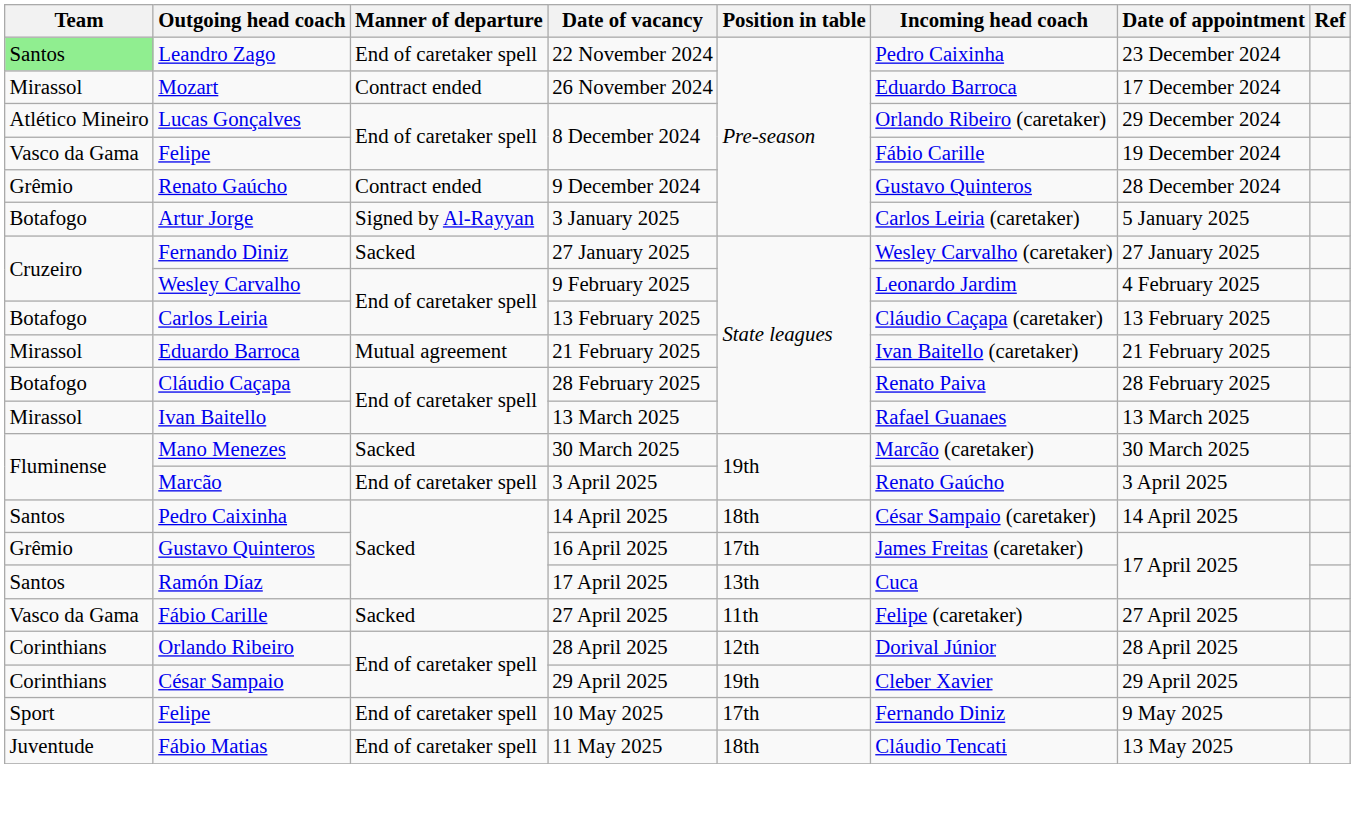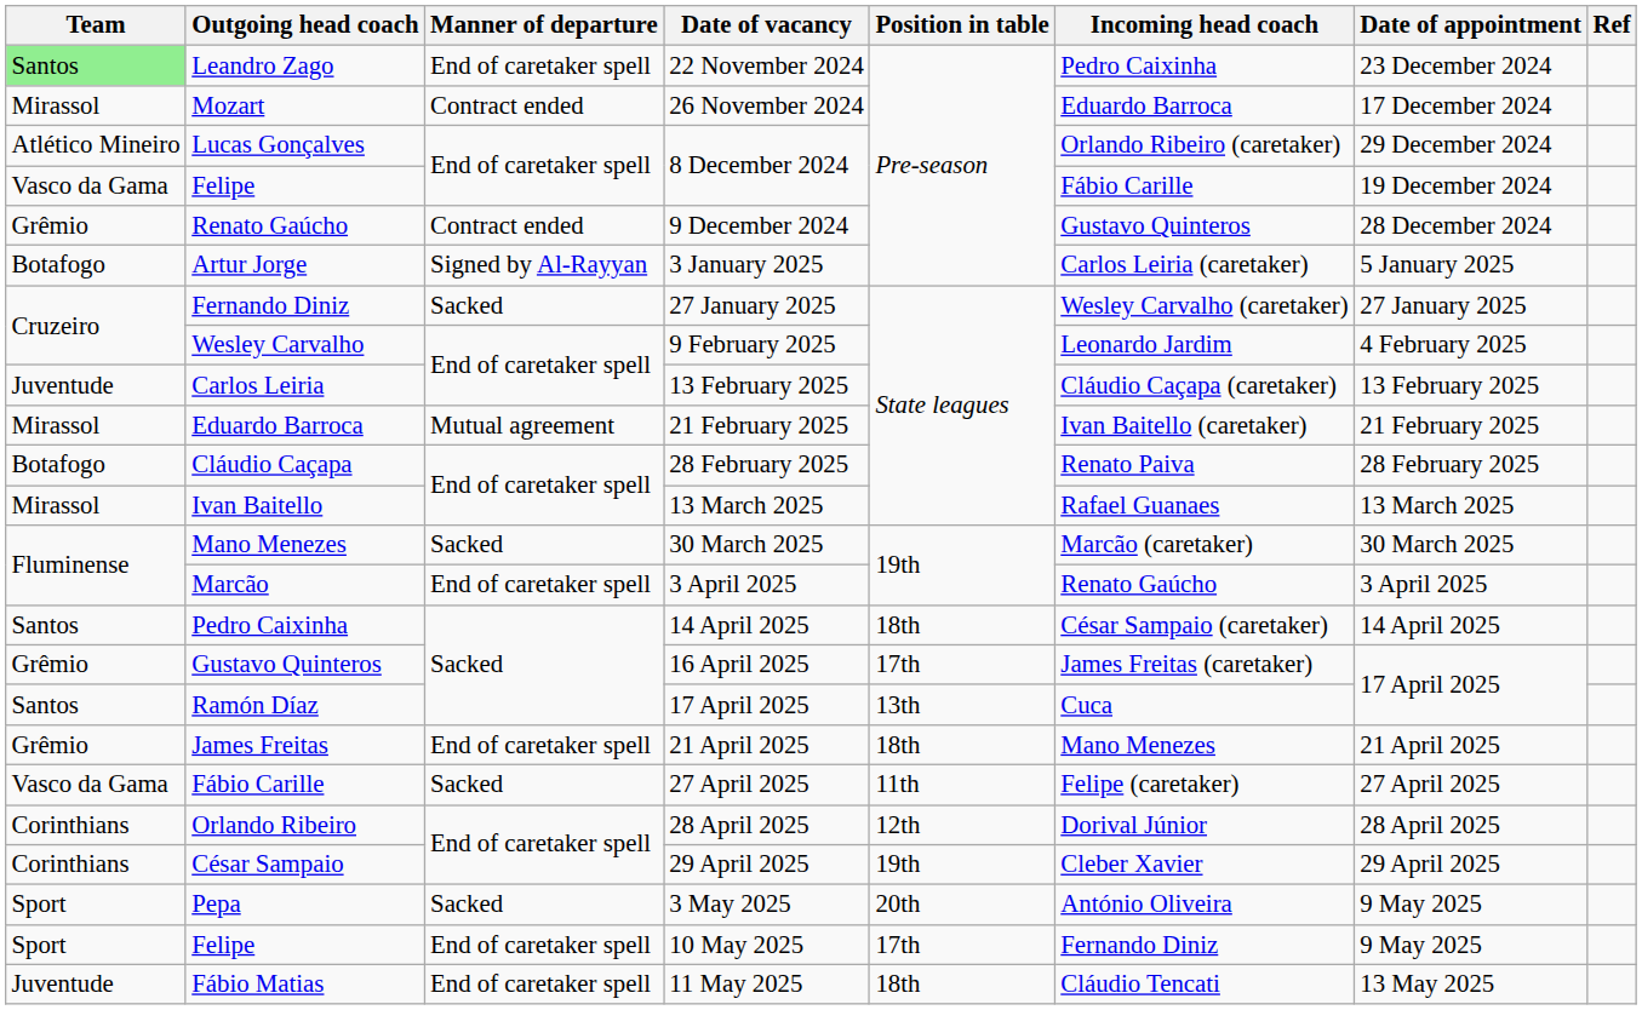 <table class="wikitable sortable">
 <tr>
 <th>Team</th>
 <th>Outgoing head coach</th>
 <th>Manner of departure</th>
 <th>Date of vacancy</th>
 <th>Position in table</th>
 <th>Incoming head coach</th>
 <th>Date of appointment</th>
 <th>Ref</th>
 </tr>
 <tr>
 <td style="background: lightgreen;">Santos</td>
 <td> <a href='#'>Leandro Zago</a></td>
 <td>End of caretaker spell</td>
 <td>22 November 2024</td>
 <td rowspan=6><em>Pre-season</em></td>
 <td> <a href='#'>Pedro Caixinha</a></td>
 <td>23 December 2024</td>
 <td></td>
 </tr>
 <tr>
 <td>Mirassol</td>
 <td> <a href='#'>Mozart</a></td>
 <td>Contract ended</td>
 <td>26 November 2024</td>
 <td> <a href='#'>Eduardo Barroca</a></td>
 <td>17 December 2024</td>
 <td></td>
 </tr>
 <tr>
 <td>Atlético Mineiro</td>
 <td> <a href='#'>Lucas Gonçalves</a></td>
 <td rowspan=2>End of caretaker spell</td>
 <td rowspan=2>8 December 2024</td>
 <td> <a href='#'>Orlando Ribeiro</a> (caretaker)</td>
 <td>29 December 2024</td>
 <td></td>
 </tr>
 <tr>
 <td>Vasco da Gama</td>
 <td> <a href='#'>Felipe</a></td>
 <td> <a href='#'>Fábio Carille</a></td>
 <td>19 December 2024</td>
 <td></td>
 </tr>
 <tr>
 <td>Grêmio</td>
 <td> <a href='#'>Renato Gaúcho</a></td>
 <td>Contract ended</td>
 <td>9 December 2024</td>
 <td> <a href='#'>Gustavo Quinteros</a></td>
 <td>28 December 2024</td>
 <td></td>
 </tr>
 <tr>
 <td>Botafogo</td>
 <td> <a href='#'>Artur Jorge</a></td>
 <td>Signed by <a href='#'>Al-Rayyan</a></td>
 <td>3 January 2025</td>
 <td> <a href='#'>Carlos Leiria</a> (caretaker)</td>
 <td>5 January 2025</td>
 <td></td>
 </tr>
 <tr>
 <td rowspan="2">Cruzeiro</td>
 <td> <a href='#'>Fernando Diniz</a></td>
 <td>Sacked</td>
 <td>27 January 2025</td>
 <td rowspan="6"><em>State leagues</em></td>
 <td> <a href='#'>Wesley Carvalho</a> (caretaker)</td>
 <td>27 January 2025</td>
 <td></td>
 </tr>
 <tr>
 <td> <a href='#'>Wesley Carvalho</a></td>
 <td rowspan="2">End of caretaker spell</td>
 <td>9 February 2025</td>
 <td> <a href='#'>Leonardo Jardim</a></td>
 <td>4 February 2025</td>
 <td></td>
 </tr>
 <tr>
-<td>Botafogo</td>
+<td>Juventude</td>
 <td> <a href='#'>Carlos Leiria</a></td>
 <td>13 February 2025</td>
 <td> <a href='#'>Cláudio Caçapa</a> (caretaker)</td>
 <td>13 February 2025</td>
 <td></td>
 </tr>
 <tr>
 <td>Mirassol</td>
 <td> <a href='#'>Eduardo Barroca</a></td>
 <td>Mutual agreement</td>
 <td>21 February 2025</td>
 <td> <a href='#'>Ivan Baitello</a> (caretaker)</td>
 <td>21 February 2025</td>
 <td></td>
 </tr>
 <tr>
 <td>Botafogo</td>
 <td> <a href='#'>Cláudio Caçapa</a></td>
 <td rowspan="2">End of caretaker spell</td>
 <td>28 February 2025</td>
 <td> <a href='#'>Renato Paiva</a></td>
 <td>28 February 2025</td>
 <td></td>
 </tr>
 <tr>
 <td>Mirassol</td>
 <td> <a href='#'>Ivan Baitello</a></td>
 <td>13 March 2025</td>
 <td> <a href='#'>Rafael Guanaes</a></td>
 <td>13 March 2025</td>
 <td></td>
 </tr>
 <tr>
 <td rowspan="2">Fluminense</td>
 <td> <a href='#'>Mano Menezes</a></td>
 <td>Sacked</td>
 <td>30 March 2025</td>
 <td rowspan="2">19th</td>
 <td> <a href='#'>Marcão</a> (caretaker)</td>
 <td>30 March 2025</td>
 <td></td>
 </tr>
 <tr>
 <td> <a href='#'>Marcão</a></td>
 <td>End of caretaker spell</td>
 <td>3 April 2025</td>
 <td> <a href='#'>Renato Gaúcho</a></td>
 <td>3 April 2025</td>
 <td></td>
 </tr>
 <tr>
 <td>Santos</td>
 <td> <a href='#'>Pedro Caixinha</a></td>
 <td rowspan="3">Sacked</td>
 <td>14 April 2025</td>
 <td>18th</td>
 <td> <a href='#'>César Sampaio</a> (caretaker)</td>
 <td>14 April 2025</td>
 <td></td>
 </tr>
 <tr>
 <td>Grêmio</td>
 <td> <a href='#'>Gustavo Quinteros</a></td>
 <td>16 April 2025</td>
 <td>17th</td>
 <td> <a href='#'>James Freitas</a> (caretaker)</td>
 <td rowspan="2">17 April 2025</td>
 <td></td>
 </tr>
 <tr>
 <td>Santos</td>
 <td> <a href='#'>Ramón Díaz</a></td>
 <td>17 April 2025</td>
 <td>13th</td>
 <td> <a href='#'>Cuca</a></td>
 <td></td>
 </tr>
 <tr>
+<td>Grêmio</td>
+<td> <a href='#'>James Freitas</a></td>
+<td>End of caretaker spell</td>
+<td>21 April 2025</td>
+<td>18th</td>
+<td> <a href='#'>Mano Menezes</a></td>
+<td>21 April 2025</td>
+<td></td>
+</tr>
+<tr>
 <td>Vasco da Gama</td>
 <td> <a href='#'>Fábio Carille</a></td>
 <td>Sacked</td>
 <td>27 April 2025</td>
 <td>11th</td>
 <td> <a href='#'>Felipe</a> (caretaker)</td>
 <td>27 April 2025</td>
 <td></td>
 </tr>
 <tr>
 <td>Corinthians</td>
 <td> <a href='#'>Orlando Ribeiro</a></td>
 <td rowspan="2">End of caretaker spell</td>
 <td>28 April 2025</td>
 <td>12th</td>
 <td> <a href='#'>Dorival Júnior</a></td>
 <td>28 April 2025</td>
 <td></td>
 </tr>
 <tr>
 <td>Corinthians</td>
 <td> <a href='#'>César Sampaio</a></td>
 <td>29 April 2025</td>
 <td>19th</td>
 <td> <a href='#'>Cleber Xavier</a></td>
 <td>29 April 2025</td>
 <td></td>
 </tr>
 <tr>
 <td>Sport</td>
+<td> <a href='#'>Pepa</a></td>
+<td>Sacked</td>
+<td>3 May 2025</td>
+<td>20th</td>
+<td> <a href='#'>António Oliveira</a></td>
+<td>9 May 2025</td>
+<td></td>
+</tr>
+<tr>
+<td>Sport</td>
 <td> <a href='#'>Felipe</a></td>
 <td>End of caretaker spell</td>
 <td>10 May 2025</td>
 <td>17th</td>
 <td> <a href='#'>Fernando Diniz</a></td>
 <td>9 May 2025</td>
 <td></td>
 </tr>
 <tr>
 <td>Juventude</td>
 <td> <a href='#'>Fábio Matias</a></td>
 <td>End of caretaker spell</td>
 <td>11 May 2025</td>
 <td>18th</td>
 <td> <a href='#'>Cláudio Tencati</a></td>
 <td>13 May 2025</td>
 <td></td>
 </tr>
 </table>
